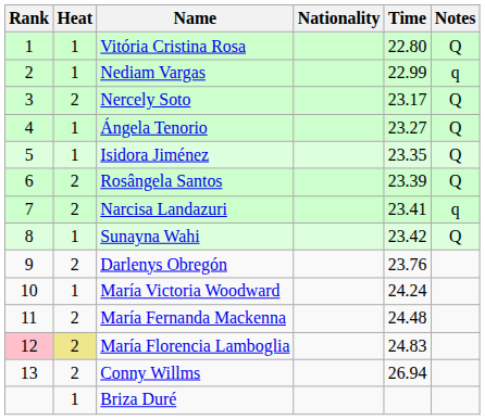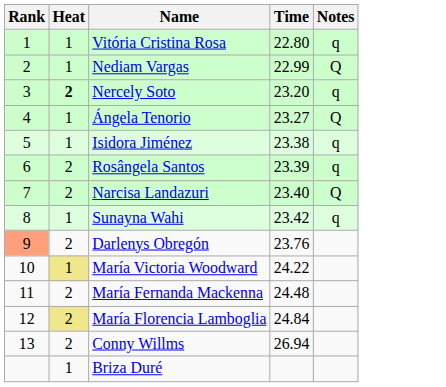 <table class="wikitable sortable" style="text-align:center">
 <tr>
 <th>Rank</th>
 <th>Heat</th>
 <th>Name</th>
-<th>Nationality</th>
 <th>Time</th>
 <th>Notes</th>
 </tr>
 <tr bgcolor=ccffcc>
 <td>1</td>
 <td>1</td>
 <td align=left><a href='#'>Vitória Cristina Rosa</a></td>
-<td align=left></td>
 <td>22.80</td>
-<td>Q</td>
+<td>q</td>
 </tr>
 <tr bgcolor=ccffcc>
 <td>2</td>
 <td>1</td>
 <td align=left><a href='#'>Nediam Vargas</a></td>
-<td align=left></td>
 <td>22.99</td>
-<td>q</td>
+<td>Q</td>
 </tr>
 <tr bgcolor=ccffcc>
 <td>3</td>
-<td>2</td>
+<td><strong>2</strong></td>
 <td align=left><a href='#'>Nercely Soto</a></td>
-<td align=left></td>
-<td>23.17</td>
-<td>Q</td>
+<td>23.20</td>
+<td>q</td>
 </tr>
 <tr bgcolor=ccffcc>
 <td>4</td>
 <td>1</td>
 <td align=left><a href='#'>Ángela Tenorio</a></td>
-<td align=left></td>
 <td>23.27</td>
 <td>Q</td>
 </tr>
 <tr bgcolor=ddffdd>
 <td>5</td>
 <td>1</td>
 <td align=left><a href='#'>Isidora Jiménez</a></td>
-<td align=left></td>
-<td>23.35</td>
-<td>Q</td>
+<td>23.38</td>
+<td>q</td>
 </tr>
 <tr bgcolor=ccffcc>
 <td>6</td>
 <td>2</td>
 <td align=left><a href='#'>Rosângela Santos</a></td>
-<td align=left></td>
 <td>23.39</td>
-<td>Q</td>
+<td>q</td>
 </tr>
 <tr bgcolor=ccffcc>
 <td>7</td>
 <td>2</td>
 <td align=left><a href='#'>Narcisa Landazuri</a></td>
-<td align=left></td>
-<td>23.41</td>
-<td>q</td>
+<td>23.40</td>
+<td>Q</td>
 </tr>
 <tr bgcolor=ddffdd>
 <td>8</td>
 <td>1</td>
 <td align=left><a href='#'>Sunayna Wahi</a></td>
-<td align=left></td>
 <td>23.42</td>
-<td>Q</td>
+<td>q</td>
 </tr>
 <tr>
-<td>9</td>
+<td style="background: lightsalmon;">9</td>
 <td>2</td>
 <td align=left><a href='#'>Darlenys Obregón</a></td>
-<td align=left></td>
 <td>23.76</td>
 <td></td>
 </tr>
 <tr>
 <td>10</td>
-<td>1</td>
+<td style="background: khaki;">1</td>
 <td align=left><a href='#'>María Victoria Woodward</a></td>
-<td align=left></td>
-<td>24.24</td>
+<td>24.22</td>
 <td></td>
 </tr>
 <tr>
 <td>11</td>
 <td>2</td>
 <td align=left><a href='#'>María Fernanda Mackenna</a></td>
-<td align=left></td>
 <td>24.48</td>
 <td></td>
 </tr>
 <tr>
-<td style="background: pink;">12</td>
+<td>12</td>
 <td style="background: khaki;">2</td>
 <td align=left><a href='#'>María Florencia Lamboglia</a></td>
-<td align=left></td>
-<td>24.83</td>
+<td>24.84</td>
 <td></td>
 </tr>
 <tr>
 <td>13</td>
 <td>2</td>
 <td align=left><a href='#'>Conny Willms</a></td>
-<td align=left></td>
 <td>26.94</td>
 <td></td>
 </tr>
 <tr>
 <td></td>
 <td>1</td>
 <td align=left><a href='#'>Briza Duré</a></td>
-<td align=left></td>
 <td></td>
 <td></td>
 </tr>
 </table>
